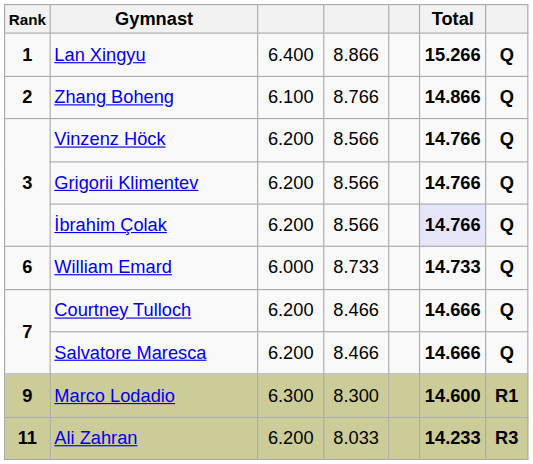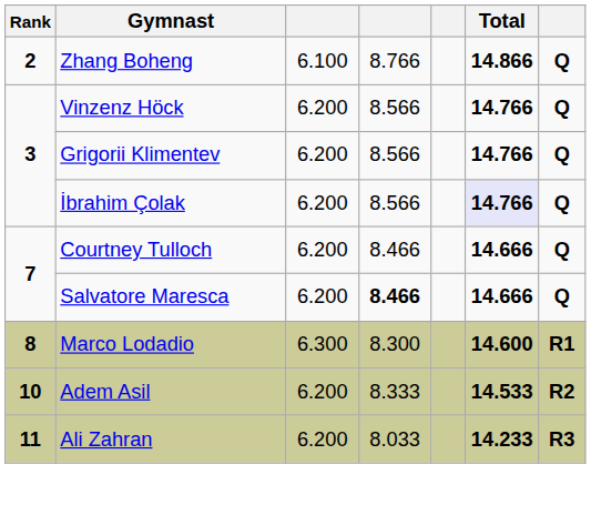 <table class="wikitable sortable" style="text-align:center;">
 <tr>
 <th scope="col" style="width:15px;"><small>Rank</small></th>
 <th scope="col" style="width:175px;">Gymnast</th>
 <th scope="col" style="width:50px;"><small></small></th>
 <th scope="col" style="width:50px;"><small></small></th>
 <th scope="col" style="width:20px;"><small></small></th>
 <th scope="col" style="width:50px;">Total</th>
 <th scope="col" style="width:30px;"><small></small></th>
-</tr>
-<tr>
-<td scope="row" style="text-align:center"><strong>1</strong></td>
-<td style="height:30px; text-align:left;"> <a href='#'>Lan Xingyu</a></td>
-<td>6.400</td>
-<td>8.866</td>
-<td></td>
-<td><strong>15.266</strong></td>
-<td><strong>Q</strong></td>
 </tr>
 <tr>
 <td scope="row" style="text-align:center"><strong>2</strong></td>
 <td style="height:30px; text-align:left;"> <a href='#'>Zhang Boheng</a></td>
 <td>6.100</td>
 <td>8.766</td>
 <td></td>
 <td><strong>14.866</strong></td>
 <td><strong>Q</strong></td>
 </tr>
 <tr>
 <td rowspan=3 scope="row" style="text-align:center"><strong>3</strong></td>
 <td style="height:30px; text-align:left;"> <a href='#'>Vinzenz Höck</a></td>
 <td>6.200</td>
 <td>8.566</td>
 <td></td>
 <td><strong>14.766</strong></td>
 <td><strong>Q</strong></td>
 </tr>
 <tr>
 <td style="height:30px; text-align:left;"> <a href='#'>Grigorii Klimentev</a></td>
 <td>6.200</td>
 <td>8.566</td>
 <td></td>
 <td><strong>14.766</strong></td>
 <td><strong>Q</strong></td>
 </tr>
 <tr>
 <td style="height:30px; text-align:left;"> <a href='#'>İbrahim Çolak</a></td>
 <td>6.200</td>
 <td>8.566</td>
 <td></td>
 <td style="background: lavender;"><strong>14.766</strong></td>
 <td><strong>Q</strong></td>
 </tr>
 <tr>
-<td scope="row" style="text-align:center"><strong>6</strong></td>
-<td style="height:30px; text-align:left;"> <a href='#'>William Emard</a></td>
-<td>6.000</td>
-<td>8.733</td>
-<td></td>
-<td><strong>14.733</strong></td>
-<td><strong>Q</strong></td>
-</tr>
-<tr>
 <td rowspan=2 scope="row" style="text-align:center"><strong>7</strong></td>
 <td style="height:30px; text-align:left;"> <a href='#'>Courtney Tulloch</a></td>
 <td>6.200</td>
 <td>8.466</td>
 <td></td>
 <td><strong>14.666</strong></td>
 <td><strong>Q</strong></td>
 </tr>
 <tr>
 <td style="height:30px; text-align:left;"> <a href='#'>Salvatore Maresca</a></td>
 <td>6.200</td>
-<td>8.466</td>
+<td><strong>8.466</strong></td>
 <td></td>
 <td><strong>14.666</strong></td>
 <td><strong>Q</strong></td>
 </tr>
 <tr style="background:#cccc99;">
-<td scope="row" style="text-align:center"><strong>9</strong></td>
+<td scope="row" style="text-align:center"><strong>8</strong></td>
 <td style="height:30px; text-align:left;"> <a href='#'>Marco Lodadio</a></td>
 <td>6.300</td>
 <td>8.300</td>
 <td></td>
 <td><strong>14.600</strong></td>
 <td><strong>R1</strong></td>
+</tr>
+<tr style="background:#cccc99;">
+<td scope="row" style="text-align:center"><strong>10</strong></td>
+<td style="height:30px; text-align:left;"> <a href='#'>Adem Asil</a></td>
+<td>6.200</td>
+<td>8.333</td>
+<td></td>
+<td><strong>14.533</strong></td>
+<td><strong>R2</strong></td>
 </tr>
 <tr style="background:#cccc99;">
 <td scope="row" style="text-align:center"><strong>11</strong></td>
 <td style="height:30px; text-align:left;"> <a href='#'>Ali Zahran</a></td>
 <td>6.200</td>
 <td>8.033</td>
 <td></td>
 <td><strong>14.233</strong></td>
 <td><strong>R3</strong></td>
 </tr>
 </table>
